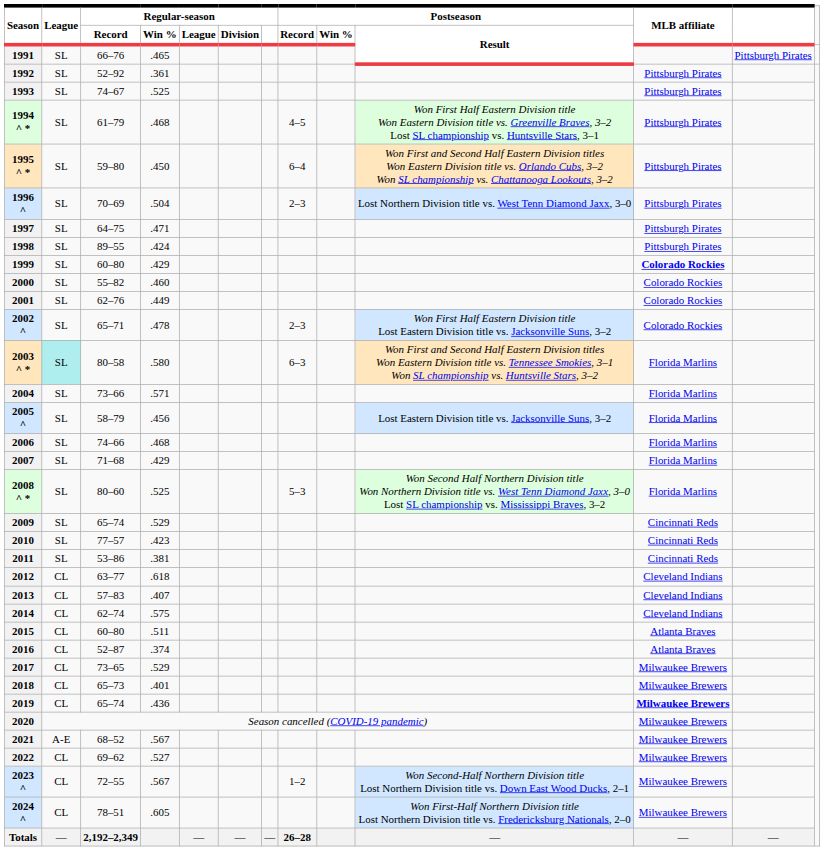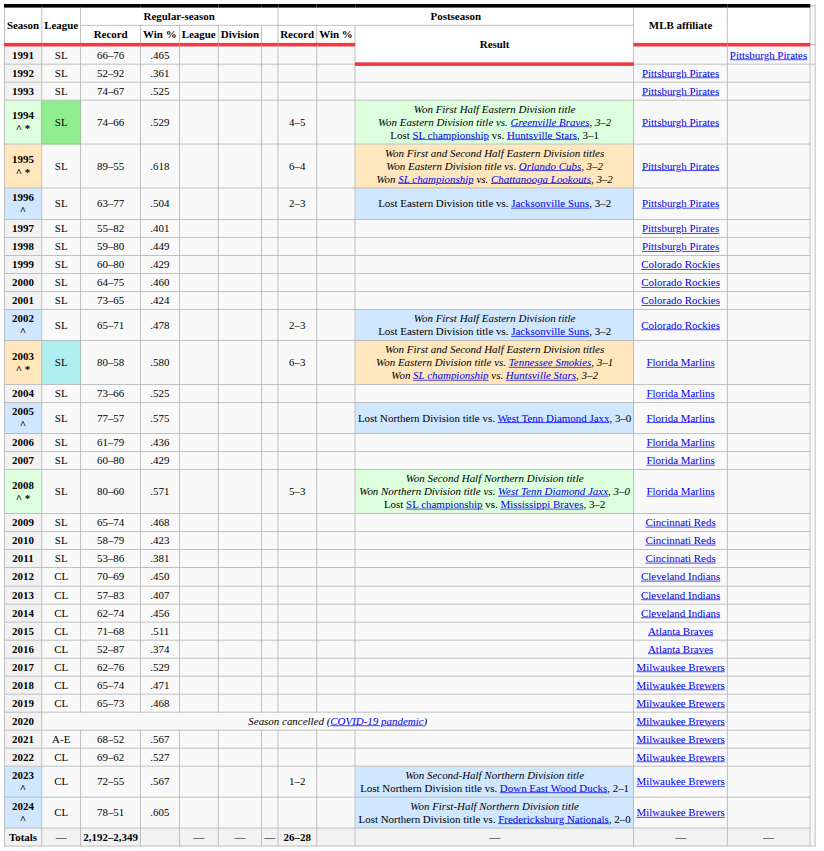 <table class="wikitable sortable plainrowheaders" style="font-size: 95%; text-align:center;">
 <tr>
 <th rowspan="2" scope="col" style="background-color:#ffffff; border-top:#000000 5px solid; border-bottom:#ee3a43 5px solid; color:#000000">Season</th>
 <th rowspan="2" scope="col" style="background-color:#ffffff; border-top:#000000 5px solid; border-bottom:#ee3a43 5px solid; color:#000000">League</th>
 <th colspan="5" scope="col" style="background-color:#ffffff; border-top:#000000 5px solid; color:#000000">Regular-season</th>
 <th colspan="3" scope="col" style="background-color:#ffffff; border-top:#000000 5px solid; color:#000000">Postseason</th>
 <th rowspan="2" scope="col" style="background-color:#ffffff; border-top:#000000  5px solid; border-bottom:#ee3a43 5px solid; color:#000000">MLB affiliate</th>
 <th class="unsortable" rowspan="2" scope="col" style="background-color:#ffffff; border-top:#000000 5px solid; border-bottom:#ee3a43 5px solid; color:#000000"></th>
 </tr>
 <tr>
 <th scope="col" style="background-color:#ffffff; border-bottom:#ee3a43 5px solid; color:#000000">Record</th>
 <th scope="col" style="background-color:#ffffff; border-bottom:#ee3a43 5px solid; color:#000000">Win %</th>
 <th scope="col" style="background-color:#ffffff; border-bottom:#ee3a43 5px solid; color:#000000">League</th>
 <th scope="col" style="background-color:#ffffff; border-bottom:#ee3a43 5px solid; color:#000000">Division</th>
 <th scope="col" style="background-color:#ffffff; border-bottom:#ee3a43 5px solid; color:#000000"></th>
 <th scope="col" style="background-color:#ffffff; border-bottom:#ee3a43 5px solid; color:#000000">Record</th>
 <th scope="col" style="background-color:#ffffff; border-bottom:#ee3a43 5px solid; color:#000000">Win %</th>
 <th class="unsortable" rowspan="2" scope="col" style="background-color:#ffffff; border-bottom:#ee3a43 5px solid; color:#000000">Result</th>
 </tr>
 <tr>
 <th scope="row" style="text-align:center">1991</th>
 <td>SL</td>
 <td>66–76</td>
 <td>.465</td>
 <td></td>
 <td></td>
 <td></td>
 <td></td>
 <td></td>
 <td></td>
 <td><a href='#'>Pittsburgh Pirates</a></td>
 <td></td>
 </tr>
 <tr>
 <th scope="row" style="text-align:center">1992</th>
 <td>SL</td>
 <td>52–92</td>
 <td>.361</td>
 <td></td>
 <td></td>
 <td></td>
 <td></td>
 <td></td>
 <td></td>
 <td><a href='#'>Pittsburgh Pirates</a></td>
 <td></td>
 </tr>
 <tr>
 <th scope="row" style="text-align:center">1993</th>
 <td>SL</td>
 <td>74–67</td>
 <td>.525</td>
 <td></td>
 <td></td>
 <td></td>
 <td></td>
 <td></td>
 <td></td>
 <td><a href='#'>Pittsburgh Pirates</a></td>
 <td></td>
 </tr>
 <tr>
 <th scope="row" style="text-align:center; background:#DDFFDD">1994<br>^ *</th>
-<td>SL</td>
-<td>61–79</td>
-<td>.468</td>
+<td style="background: lightgreen;">SL</td>
+<td>74–66</td>
+<td>.529</td>
 <td></td>
 <td></td>
 <td></td>
 <td>4–5</td>
 <td></td>
 <td bgcolor="#DDFFDD"><em>Won First Half Eastern Division title</em><br><em>Won Eastern Division title vs. <a href='#'>Greenville Braves</a>, 3–2</em><br>Lost <a href='#'>SL championship</a> vs. <a href='#'>Huntsville Stars</a>, 3–1</td>
 <td><a href='#'>Pittsburgh Pirates</a></td>
 <td></td>
 </tr>
 <tr>
 <th scope="row" style="text-align:center; background:#FFE6BD">1995<br>^ * </th>
 <td>SL</td>
-<td>59–80</td>
-<td>.450</td>
+<td>89–55</td>
+<td>.618</td>
 <td></td>
 <td></td>
 <td></td>
 <td>6–4</td>
 <td></td>
 <td bgcolor="#FFE6BD"><em>Won First and Second Half Eastern Division titles</em><br><em>Won Eastern Division title vs. <a href='#'>Orlando Cubs</a>, 3–2</em><br><em>Won <a href='#'>SL championship</a> vs. <a href='#'>Chattanooga Lookouts</a>, 3–2</em></td>
 <td><a href='#'>Pittsburgh Pirates</a></td>
 <td></td>
 </tr>
 <tr>
 <th scope="row" style="text-align:center; background:#D0E7FF">1996<br>^</th>
 <td>SL</td>
-<td>70–69</td>
+<td>63–77</td>
 <td>.504</td>
 <td></td>
 <td></td>
 <td></td>
 <td>2–3</td>
 <td></td>
-<td bgcolor="#D0E7FF">Lost Northern Division title vs. <a href='#'>West Tenn Diamond Jaxx</a>, 3–0</td>
+<td bgcolor="#D0E7FF">Lost Eastern Division title vs. <a href='#'>Jacksonville Suns</a>, 3–2</td>
 <td><a href='#'>Pittsburgh Pirates</a></td>
 <td></td>
 </tr>
 <tr>
 <th scope="row" style="text-align:center">1997</th>
 <td>SL</td>
-<td>64–75</td>
-<td>.471</td>
+<td>55–82</td>
+<td>.401</td>
 <td></td>
 <td></td>
 <td></td>
 <td></td>
 <td></td>
 <td></td>
 <td><a href='#'>Pittsburgh Pirates</a></td>
 <td></td>
 </tr>
 <tr>
 <th scope="row" style="text-align:center">1998</th>
 <td>SL</td>
-<td>89–55</td>
-<td>.424</td>
+<td>59–80</td>
+<td>.449</td>
 <td></td>
 <td></td>
 <td></td>
 <td></td>
 <td></td>
 <td></td>
 <td><a href='#'>Pittsburgh Pirates</a></td>
 <td></td>
 </tr>
 <tr>
 <th scope="row" style="text-align:center">1999</th>
 <td>SL</td>
 <td>60–80</td>
 <td>.429</td>
 <td></td>
 <td></td>
 <td></td>
 <td></td>
 <td></td>
 <td></td>
-<td><strong><a href='#'>Colorado Rockies</a></strong></td>
+<td><a href='#'>Colorado Rockies</a></td>
 <td></td>
 </tr>
 <tr>
 <th scope="row" style="text-align:center">2000</th>
 <td>SL</td>
-<td>55–82</td>
+<td>64–75</td>
 <td>.460</td>
 <td></td>
 <td></td>
 <td></td>
 <td></td>
 <td></td>
 <td></td>
 <td><a href='#'>Colorado Rockies</a></td>
 <td></td>
 </tr>
 <tr>
 <th scope="row" style="text-align:center">2001</th>
 <td>SL</td>
-<td>62–76</td>
-<td>.449</td>
+<td>73–65</td>
+<td>.424</td>
 <td></td>
 <td></td>
 <td></td>
 <td></td>
 <td></td>
 <td></td>
 <td><a href='#'>Colorado Rockies</a></td>
 <td></td>
 </tr>
 <tr>
 <th scope="row" style="text-align:center; background:#D0E7FF">2002<br>^</th>
 <td>SL</td>
 <td>65–71</td>
 <td>.478</td>
 <td></td>
 <td></td>
 <td></td>
 <td>2–3</td>
 <td></td>
 <td bgcolor="#D0E7FF"><em>Won First Half Eastern Division title</em><br>Lost Eastern Division title vs. <a href='#'>Jacksonville Suns</a>, 3–2</td>
 <td><a href='#'>Colorado Rockies</a></td>
 <td></td>
 </tr>
 <tr>
 <th scope="row" style="text-align:center; background:#FFE6BD">2003<br>^ * </th>
 <td style="background: paleturquoise;">SL</td>
 <td>80–58</td>
 <td>.580</td>
 <td></td>
 <td></td>
 <td></td>
 <td>6–3</td>
 <td></td>
 <td bgcolor="#FFE6BD"><em>Won First and Second Half Eastern Division titles</em><br><em>Won Eastern Division title vs. <a href='#'>Tennessee Smokies</a>, 3–1</em><br><em>Won <a href='#'>SL championship</a> vs. <a href='#'>Huntsville Stars</a>, 3–2</em></td>
 <td><a href='#'>Florida Marlins</a></td>
 <td></td>
 </tr>
 <tr>
 <th scope="row" style="text-align:center">2004</th>
 <td>SL</td>
 <td>73–66</td>
-<td>.571</td>
+<td>.525</td>
 <td></td>
 <td></td>
 <td></td>
 <td></td>
 <td></td>
 <td></td>
 <td><a href='#'>Florida Marlins</a></td>
 <td></td>
 </tr>
 <tr>
 <th scope="row" style="text-align:center; background:#D0E7FF">2005<br>^</th>
 <td>SL</td>
-<td>58–79</td>
-<td>.456</td>
+<td>77–57</td>
+<td>.575</td>
 <td></td>
 <td></td>
 <td></td>
 <td></td>
 <td></td>
-<td bgcolor="#D0E7FF">Lost Eastern Division title vs. <a href='#'>Jacksonville Suns</a>, 3–2</td>
+<td bgcolor="#D0E7FF">Lost Northern Division title vs. <a href='#'>West Tenn Diamond Jaxx</a>, 3–0</td>
 <td><a href='#'>Florida Marlins</a></td>
 <td></td>
 </tr>
 <tr>
 <th scope="row" style="text-align:center">2006</th>
 <td>SL</td>
-<td>74–66</td>
-<td>.468</td>
+<td>61–79</td>
+<td>.436</td>
 <td></td>
 <td></td>
 <td></td>
 <td></td>
 <td></td>
 <td></td>
 <td><a href='#'>Florida Marlins</a></td>
 <td></td>
 </tr>
 <tr>
 <th scope="row" style="text-align:center">2007</th>
 <td>SL</td>
-<td>71–68</td>
+<td>60–80</td>
 <td>.429</td>
 <td></td>
 <td></td>
 <td></td>
 <td></td>
 <td></td>
 <td></td>
 <td><a href='#'>Florida Marlins</a></td>
 <td></td>
 </tr>
 <tr>
 <th scope="row" style="text-align:center; background:#DDFFDD">2008<br>^ *</th>
 <td>SL</td>
 <td>80–60</td>
-<td>.525</td>
+<td>.571</td>
 <td></td>
 <td></td>
 <td></td>
 <td>5–3</td>
 <td></td>
 <td bgcolor="#DDFFDD"><em>Won Second Half Northern Division title</em><br><em>Won Northern Division title vs. <a href='#'>West Tenn Diamond Jaxx</a>, 3–0</em><br>Lost <a href='#'>SL championship</a> vs. <a href='#'>Mississippi Braves</a>, 3–2</td>
 <td><a href='#'>Florida Marlins</a></td>
 <td></td>
 </tr>
 <tr>
 <th scope="row" style="text-align:center">2009</th>
 <td>SL</td>
 <td>65–74</td>
-<td>.529</td>
+<td>.468</td>
 <td></td>
 <td></td>
 <td></td>
 <td></td>
 <td></td>
 <td></td>
 <td><a href='#'>Cincinnati Reds</a></td>
 <td></td>
 </tr>
 <tr>
 <th scope="row" style="text-align:center">2010</th>
 <td>SL</td>
-<td>77–57</td>
+<td>58–79</td>
 <td>.423</td>
 <td></td>
 <td></td>
 <td></td>
 <td></td>
 <td></td>
 <td></td>
 <td><a href='#'>Cincinnati Reds</a></td>
 <td></td>
 </tr>
 <tr>
 <th scope="row" style="text-align:center">2011</th>
 <td>SL</td>
 <td>53–86</td>
 <td>.381</td>
 <td></td>
 <td></td>
 <td></td>
 <td></td>
 <td></td>
 <td></td>
 <td><a href='#'>Cincinnati Reds</a></td>
 <td></td>
 </tr>
 <tr>
 <th scope="row" style="text-align:center">2012</th>
 <td>CL</td>
-<td>63–77</td>
-<td>.618</td>
+<td>70–69</td>
+<td>.450</td>
 <td></td>
 <td></td>
 <td></td>
 <td></td>
 <td></td>
 <td></td>
 <td><a href='#'>Cleveland Indians</a></td>
 <td></td>
 </tr>
 <tr>
 <th scope="row" style="text-align:center">2013</th>
 <td>CL</td>
 <td>57–83</td>
 <td>.407</td>
 <td></td>
 <td></td>
 <td></td>
 <td></td>
 <td></td>
 <td></td>
 <td><a href='#'>Cleveland Indians</a></td>
 <td></td>
 </tr>
 <tr>
 <th scope="row" style="text-align:center">2014</th>
 <td>CL</td>
 <td>62–74</td>
-<td>.575</td>
+<td>.456</td>
 <td></td>
 <td></td>
 <td></td>
 <td></td>
 <td></td>
 <td></td>
 <td><a href='#'>Cleveland Indians</a></td>
 <td></td>
 </tr>
 <tr>
 <th scope="row" style="text-align:center">2015</th>
 <td>CL</td>
-<td>60–80</td>
+<td>71–68</td>
 <td>.511</td>
 <td></td>
 <td></td>
 <td></td>
 <td></td>
 <td></td>
 <td></td>
 <td><a href='#'>Atlanta Braves</a></td>
 <td></td>
 </tr>
 <tr>
 <th scope="row" style="text-align:center">2016</th>
 <td>CL</td>
 <td>52–87</td>
 <td>.374</td>
 <td></td>
 <td></td>
 <td></td>
 <td></td>
 <td></td>
 <td></td>
 <td><a href='#'>Atlanta Braves</a></td>
 <td></td>
 </tr>
 <tr>
 <th scope="row" style="text-align:center">2017</th>
 <td>CL</td>
-<td>73–65</td>
+<td>62–76</td>
 <td>.529</td>
 <td></td>
 <td></td>
 <td></td>
 <td></td>
 <td></td>
 <td></td>
 <td><a href='#'>Milwaukee Brewers</a></td>
 <td></td>
 </tr>
 <tr>
 <th scope="row" style="text-align:center">2018</th>
 <td>CL</td>
-<td>65–73</td>
-<td>.401</td>
+<td>65–74</td>
+<td>.471</td>
 <td></td>
 <td></td>
 <td></td>
 <td></td>
 <td></td>
 <td></td>
 <td><a href='#'>Milwaukee Brewers</a></td>
 <td></td>
 </tr>
 <tr>
 <th scope="row" style="text-align:center">2019</th>
 <td>CL</td>
-<td>65–74</td>
-<td>.436</td>
+<td>65–73</td>
+<td>.468</td>
 <td></td>
 <td></td>
 <td></td>
 <td></td>
 <td></td>
 <td></td>
-<td><strong><a href='#'>Milwaukee Brewers</a></strong></td>
+<td><a href='#'>Milwaukee Brewers</a></td>
 <td></td>
 </tr>
 <tr>
 <th scope="row" style="text-align:center">2020</th>
 <td colspan="9"><em>Season cancelled (<a href='#'>COVID-19 pandemic</a>)</em></td>
 <td><a href='#'>Milwaukee Brewers</a></td>
 <td></td>
 </tr>
 <tr>
 <th scope="row" style="text-align:center">2021</th>
 <td>A-E</td>
 <td>68–52</td>
 <td>.567</td>
 <td></td>
 <td></td>
 <td></td>
 <td></td>
 <td></td>
 <td></td>
 <td><a href='#'>Milwaukee Brewers</a></td>
 <td></td>
 </tr>
 <tr>
 <th scope="row" style="text-align:center">2022</th>
 <td>CL</td>
 <td>69–62</td>
 <td>.527</td>
 <td></td>
 <td></td>
 <td></td>
 <td></td>
 <td></td>
 <td></td>
 <td><a href='#'>Milwaukee Brewers</a></td>
 <td></td>
 </tr>
 <tr>
 <th scope="row" style="text-align:center; background:#D0E7FF">2023<br>^</th>
 <td>CL</td>
 <td>72–55</td>
 <td>.567</td>
 <td></td>
 <td></td>
 <td></td>
 <td>1–2</td>
 <td></td>
 <td bgcolor="#D0E7FF"><em>Won Second-Half Northern Division title</em><br>Lost Northern Division title vs. <a href='#'>Down East Wood Ducks</a>, 2–1</td>
 <td><a href='#'>Milwaukee Brewers</a></td>
 <td></td>
 </tr>
 <tr>
 <th scope="row" style="text-align:center; background:#D0E7FF">2024<br>^</th>
 <td>CL</td>
 <td>78–51</td>
 <td>.605</td>
 <td></td>
 <td></td>
 <td></td>
 <td></td>
 <td></td>
 <td bgcolor="#D0E7FF"><em>Won First-Half Northern Division title</em><br>Lost Northern Division title vs. <a href='#'>Fredericksburg Nationals</a>, 2–0</td>
 <td><a href='#'>Milwaukee Brewers</a></td>
 <td></td>
 </tr>
 <tr class="sortbottom">
 <th scope="row" style="text-align:center"><strong>Totals</strong></th>
 <th>—</th>
 <th>2,192–2,349</th>
 <th></th>
 <th>—</th>
 <th>—</th>
 <th>—</th>
 <th>26–28</th>
 <th></th>
 <th>—</th>
 <th>—</th>
 <th>—</th>
 </tr>
 </table>
